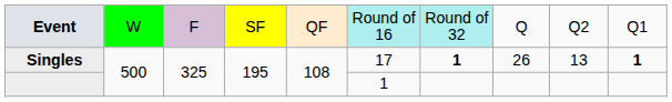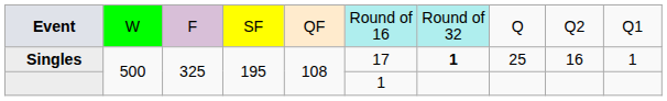 <table class=wikitable style=font-size:90%;text-align:center>
 <tr>
 <td style="width:130px; background:#dfe2e9;"><strong>Event</strong></td>
 <td style="width:80px; background:lime;">W</td>
 <td style="width:85px; background:thistle;">F</td>
 <td style="width:85px; background:#ff0;">SF</td>
 <td style="width:85px; background:#ffebcd;">QF</td>
 <td style="width:85px; background:#afeeee;">Round of 16</td>
 <td style="width:85px; background:#afeeee;">Round of 32</td>
 <td style="width:85px;">Q</td>
 <td style="width:85px;">Q2</td>
 <td style="width:85px;">Q1</td>
 </tr>
 <tr>
 <th style="background:#ededed;">Singles</th>
 <td rowspan=2>500</td>
 <td rowspan=2>325</td>
 <td rowspan=2>195</td>
 <td rowspan=2>108</td>
 <td>17</td>
 <td><strong>1</strong></td>
-<td>26</td>
-<td>13</td>
-<td><strong>1</strong></td>
+<td>25</td>
+<td>16</td>
+<td>1</td>
 </tr>
 <tr>
 <th style="background:#ededed;"></th>
 <td>1</td>
 <td></td>
 <td></td>
 <td></td>
 <td></td>
 </tr>
 </table>
